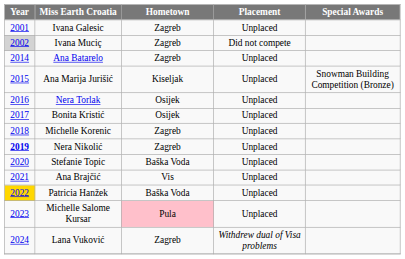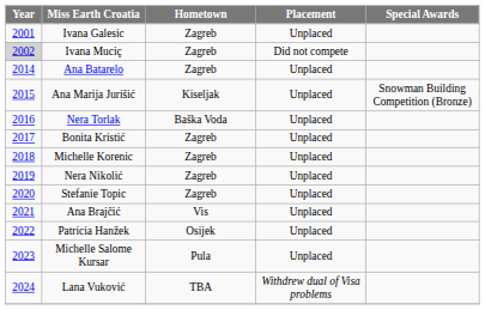 <table class="wikitable sortable" style="font-size: 90%; text-align:center">
 <tr>
 <th width="60" style="background-color:#787878;color:#FFFFFF;">Year</th>
 <th width="250" style="background-color:#787878;color:#FFFFFF;">Miss Earth Croatia</th>
 <th width="250" style="background-color:#787878;color:#FFFFFF;">Hometown</th>
 <th width="250" style="background-color:#787878;color:#FFFFFF;">Placement</th>
 <th width="250" style="background-color:#787878;color:#FFFFFF;">Special Awards</th>
 </tr>
 <tr>
 <td><a href='#'>2001</a></td>
 <td>Ivana Galesic</td>
 <td>Zagreb</td>
 <td>Unplaced</td>
 <td></td>
 </tr>
 <tr>
 <td style="background: lightgrey;"><a href='#'>2002</a></td>
 <td>Ivana Muciç</td>
 <td>Zagreb</td>
 <td>Did not compete</td>
 <td></td>
 </tr>
 <tr>
 <td><a href='#'>2014</a></td>
 <td><a href='#'>Ana Batarelo</a></td>
 <td>Zagreb</td>
 <td>Unplaced</td>
 <td></td>
 </tr>
 <tr>
 <td><a href='#'>2015</a></td>
 <td>Ana Marija Jurišić</td>
 <td>Kiseljak</td>
 <td>Unplaced</td>
 <td>Snowman Building Competition (Bronze)</td>
 </tr>
 <tr>
 <td><a href='#'>2016</a></td>
 <td><a href='#'>Nera Torlak</a></td>
-<td>Osijek</td>
+<td>Baška Voda</td>
 <td>Unplaced</td>
 <td></td>
 </tr>
 <tr>
 <td><a href='#'>2017</a></td>
 <td>Bonita Kristić</td>
-<td>Osijek</td>
+<td>Zagreb</td>
 <td>Unplaced</td>
 <td></td>
 </tr>
 <tr>
 <td><a href='#'>2018</a></td>
 <td>Michelle Korenic</td>
 <td>Zagreb</td>
 <td>Unplaced</td>
 <td></td>
 </tr>
 <tr>
-<td><strong><a href='#'>2019</a></strong></td>
+<td><a href='#'>2019</a></td>
 <td>Nera Nikolić</td>
 <td>Zagreb</td>
 <td>Unplaced</td>
 <td></td>
 </tr>
 <tr>
 <td><a href='#'>2020</a></td>
 <td>Stefanie Topic</td>
-<td>Baška Voda</td>
+<td>Zagreb</td>
 <td>Unplaced</td>
 <td></td>
 </tr>
 <tr>
 <td><a href='#'>2021</a></td>
 <td>Ana Brajčić</td>
 <td>Vis</td>
 <td>Unplaced</td>
 <td></td>
 </tr>
 <tr>
-<td style="background: gold;"><a href='#'>2022</a></td>
+<td><a href='#'>2022</a></td>
 <td>Patricia Hanžek</td>
-<td>Baška Voda</td>
+<td>Osijek</td>
 <td>Unplaced</td>
 <td></td>
 </tr>
 <tr>
 <td><a href='#'>2023</a></td>
 <td>Michelle Salome Kursar</td>
-<td style="background: pink;">Pula</td>
+<td>Pula</td>
 <td>Unplaced</td>
 <td></td>
 </tr>
 <tr>
 <td><a href='#'>2024</a></td>
 <td>Lana Vuković</td>
-<td>Zagreb</td>
+<td>TBA</td>
 <td><em>Withdrew dual of Visa problems</em></td>
 <td></td>
 </tr>
 <tr>
 </tr>
 </table>
